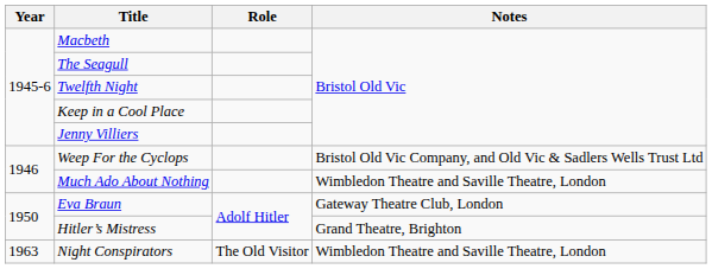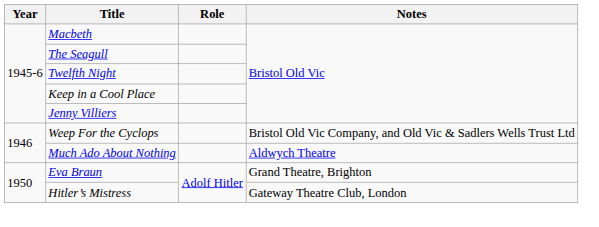 <table class="wikitable">
 <tr>
 <th>Year</th>
 <th>Title</th>
 <th>Role</th>
 <th>Notes</th>
 </tr>
 <tr>
 <td rowspan="5">1945-6</td>
 <td><em><a href='#'>Macbeth</a></em></td>
 <td></td>
 <td rowspan="5"><a href='#'>Bristol Old Vic</a></td>
 </tr>
 <tr>
 <td><em><a href='#'>The Seagull</a></em></td>
 <td></td>
 </tr>
 <tr>
 <td><em><a href='#'>Twelfth Night</a></em></td>
 <td></td>
 </tr>
 <tr>
 <td><em>Keep in a Cool Place</em></td>
 <td></td>
 </tr>
 <tr>
 <td><em><a href='#'>Jenny Villiers</a></em></td>
 <td></td>
 </tr>
 <tr>
 <td rowspan="2">1946</td>
 <td><em>Weep For the Cyclops</em></td>
 <td></td>
 <td>Bristol Old Vic Company, and Old Vic & Sadlers Wells Trust Ltd</td>
 </tr>
 <tr>
 <td><em><a href='#'>Much Ado About Nothing</a></em></td>
 <td></td>
-<td>Wimbledon Theatre and Saville Theatre, London</td>
+<td><a href='#'>Aldwych Theatre</a></td>
 </tr>
 <tr>
 <td rowspan="2">1950</td>
 <td><em><a href='#'>Eva Braun</a></em></td>
 <td rowspan="2"><a href='#'>Adolf Hitler</a></td>
-<td>Gateway Theatre Club, London</td>
+<td>Grand Theatre, Brighton</td>
 </tr>
 <tr>
 <td><em>Hitler’s Mistress</em></td>
-<td>Grand Theatre, Brighton</td>
-</tr>
-<tr>
-<td>1963</td>
-<td><em>Night Conspirators</em></td>
-<td>The Old Visitor</td>
-<td>Wimbledon Theatre and Saville Theatre, London</td>
+<td>Gateway Theatre Club, London</td>
 </tr>
 </table>
